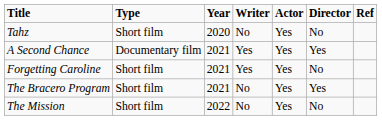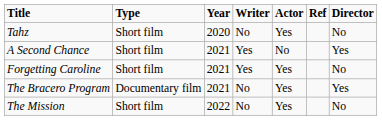 <table class="wikitable">
 <tr>
 <td><strong>Title</strong></td>
 <td><strong>Type</strong></td>
 <td><strong>Year</strong></td>
 <td><strong>Writer</strong></td>
 <td><strong>Actor</strong></td>
+<td><strong>Ref</strong></td>
 <td><strong>Director</strong></td>
-<td><strong>Ref</strong></td>
 </tr>
 <tr>
 <td><em>Tahz</em></td>
 <td>Short film</td>
 <td>2020</td>
 <td>No</td>
 <td>Yes</td>
+<td></td>
 <td>No</td>
-<td></td>
 </tr>
 <tr>
 <td><em>A Second Chance</em></td>
-<td>Documentary film</td>
+<td>Short film</td>
 <td>2021</td>
 <td>Yes</td>
+<td>No</td>
+<td></td>
 <td>Yes</td>
-<td>Yes</td>
-<td></td>
 </tr>
 <tr>
 <td><em>Forgetting Caroline</em></td>
 <td>Short film</td>
 <td>2021</td>
 <td>Yes</td>
 <td>Yes</td>
+<td></td>
 <td>No</td>
-<td></td>
 </tr>
 <tr>
 <td><em>The Bracero Program</em></td>
-<td>Short film</td>
+<td>Documentary film</td>
 <td>2021</td>
 <td>No</td>
 <td>Yes</td>
+<td></td>
 <td>Yes</td>
-<td></td>
 </tr>
 <tr>
 <td><em>The Mission</em></td>
 <td>Short film</td>
 <td>2022</td>
 <td>No</td>
 <td>Yes</td>
+<td></td>
 <td>No</td>
-<td></td>
 </tr>
 </table>
